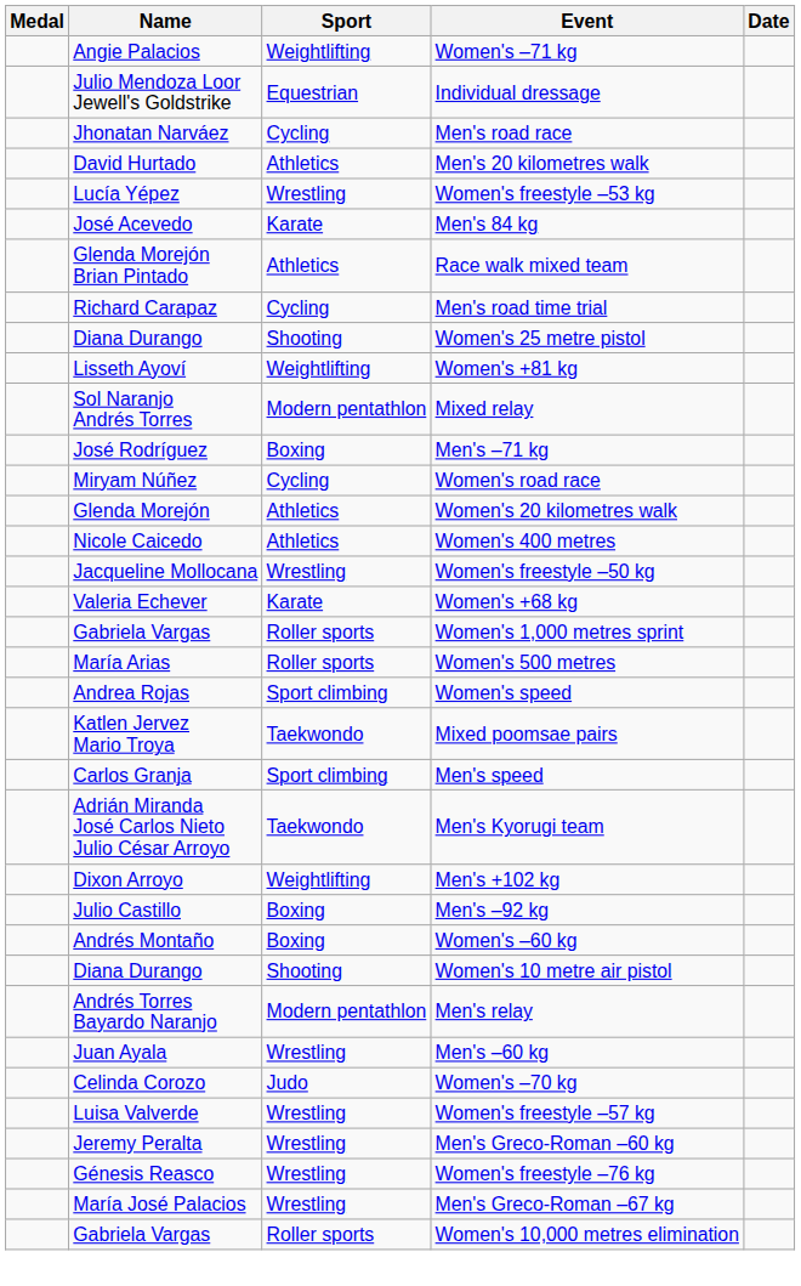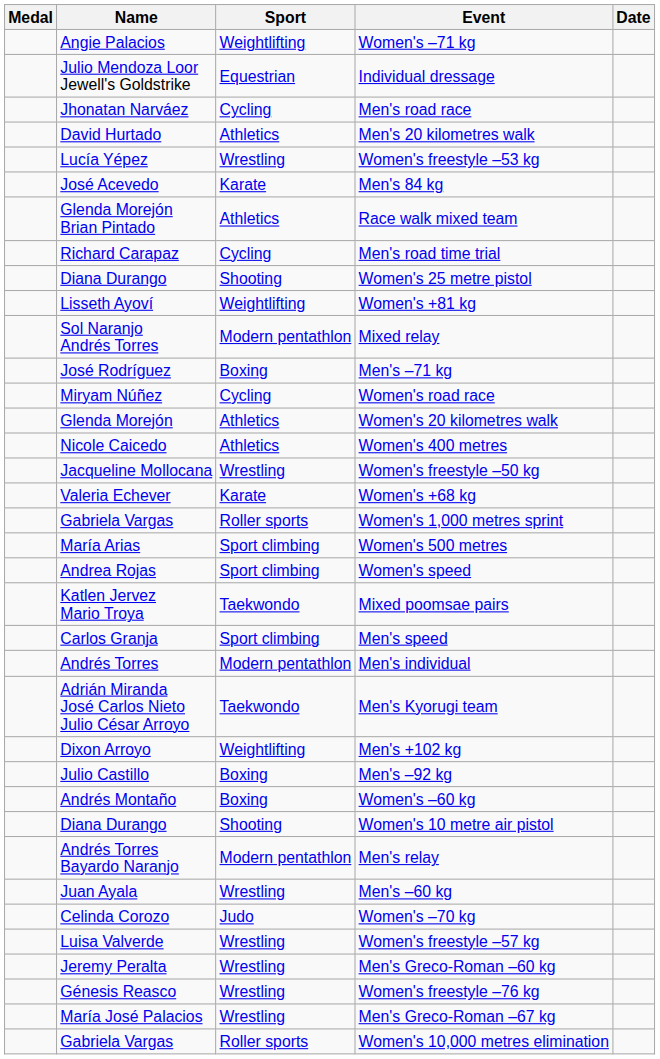 <table class="wikitable sortable" style="font-size:95%">
 <tr>
 <th>Medal</th>
 <th>Name</th>
 <th>Sport</th>
 <th>Event</th>
 <th>Date</th>
 </tr>
 <tr>
 <td></td>
 <td><a href='#'>Angie Palacios</a></td>
 <td><a href='#'>Weightlifting</a></td>
 <td><a href='#'>Women's –71 kg</a></td>
 <td></td>
 </tr>
 <tr>
 <td></td>
 <td><a href='#'>Julio Mendoza Loor</a> <br> Jewell's Goldstrike</td>
 <td><a href='#'>Equestrian</a></td>
 <td><a href='#'>Individual dressage</a></td>
 <td></td>
 </tr>
 <tr>
 <td></td>
 <td><a href='#'>Jhonatan Narváez</a></td>
 <td><a href='#'>Cycling</a></td>
 <td><a href='#'>Men's road race</a></td>
 <td></td>
 </tr>
 <tr>
 <td></td>
 <td><a href='#'>David Hurtado</a></td>
 <td><a href='#'>Athletics</a></td>
 <td><a href='#'>Men's 20 kilometres walk</a></td>
 <td></td>
 </tr>
 <tr>
 <td></td>
 <td><a href='#'>Lucía Yépez</a></td>
 <td><a href='#'>Wrestling</a></td>
 <td><a href='#'>Women's freestyle –53 kg</a></td>
 <td></td>
 </tr>
 <tr>
 <td></td>
 <td><a href='#'>José Acevedo</a></td>
 <td><a href='#'>Karate</a></td>
 <td><a href='#'>Men's 84 kg</a></td>
 <td></td>
 </tr>
 <tr>
 <td></td>
 <td><a href='#'>Glenda Morejón</a> <br> <a href='#'>Brian Pintado</a></td>
 <td><a href='#'>Athletics</a></td>
 <td><a href='#'>Race walk mixed team</a></td>
 <td></td>
 </tr>
 <tr>
 <td></td>
 <td><a href='#'>Richard Carapaz</a></td>
 <td><a href='#'>Cycling</a></td>
 <td><a href='#'>Men's road time trial</a></td>
 <td></td>
 </tr>
 <tr>
 <td></td>
 <td><a href='#'>Diana Durango</a></td>
 <td><a href='#'>Shooting</a></td>
 <td><a href='#'>Women's 25 metre pistol</a></td>
 <td></td>
 </tr>
 <tr>
 <td></td>
 <td><a href='#'>Lisseth Ayoví</a></td>
 <td><a href='#'>Weightlifting</a></td>
 <td><a href='#'>Women's +81 kg</a></td>
 <td></td>
 </tr>
 <tr>
 <td></td>
 <td><a href='#'>Sol Naranjo</a><br><a href='#'>Andrés Torres</a></td>
 <td><a href='#'>Modern pentathlon</a></td>
 <td><a href='#'>Mixed relay</a></td>
 <td></td>
 </tr>
 <tr>
 <td></td>
 <td><a href='#'>José Rodríguez</a></td>
 <td><a href='#'>Boxing</a></td>
 <td><a href='#'>Men's –71 kg</a></td>
 <td></td>
 </tr>
 <tr>
 <td></td>
 <td><a href='#'>Miryam Núñez</a></td>
 <td><a href='#'>Cycling</a></td>
 <td><a href='#'>Women's road race</a></td>
 <td></td>
 </tr>
 <tr>
 <td></td>
 <td><a href='#'>Glenda Morejón</a></td>
 <td><a href='#'>Athletics</a></td>
 <td><a href='#'>Women's 20 kilometres walk</a></td>
 <td></td>
 </tr>
 <tr>
 <td></td>
 <td><a href='#'>Nicole Caicedo</a></td>
 <td><a href='#'>Athletics</a></td>
 <td><a href='#'>Women's 400 metres</a></td>
 <td></td>
 </tr>
 <tr>
 <td></td>
 <td><a href='#'>Jacqueline Mollocana</a></td>
 <td><a href='#'>Wrestling</a></td>
 <td><a href='#'>Women's freestyle –50 kg</a></td>
 <td></td>
 </tr>
 <tr>
 <td></td>
 <td><a href='#'>Valeria Echever</a></td>
 <td><a href='#'>Karate</a></td>
 <td><a href='#'>Women's +68 kg</a></td>
 <td></td>
 </tr>
 <tr>
 <td></td>
 <td><a href='#'>Gabriela Vargas</a></td>
 <td><a href='#'>Roller sports</a></td>
 <td><a href='#'>Women's 1,000 metres sprint</a></td>
 <td></td>
 </tr>
 <tr>
 <td></td>
 <td><a href='#'>María Arias</a></td>
-<td><a href='#'>Roller sports</a></td>
+<td><a href='#'>Sport climbing</a></td>
 <td><a href='#'>Women's 500 metres</a></td>
 <td></td>
 </tr>
 <tr>
 <td></td>
 <td><a href='#'>Andrea Rojas</a></td>
 <td><a href='#'>Sport climbing</a></td>
 <td><a href='#'>Women's speed</a></td>
 <td></td>
 </tr>
 <tr>
 <td></td>
 <td><a href='#'>Katlen Jervez</a><br><a href='#'>Mario Troya</a></td>
 <td><a href='#'>Taekwondo</a></td>
 <td><a href='#'>Mixed poomsae pairs</a></td>
 <td></td>
 </tr>
 <tr>
 <td></td>
 <td><a href='#'>Carlos Granja</a></td>
 <td><a href='#'>Sport climbing</a></td>
 <td><a href='#'>Men's speed</a></td>
+<td></td>
+</tr>
+<tr>
+<td></td>
+<td><a href='#'>Andrés Torres</a></td>
+<td><a href='#'>Modern pentathlon</a></td>
+<td><a href='#'>Men's individual</a></td>
 <td></td>
 </tr>
 <tr>
 <td></td>
 <td><a href='#'>Adrián Miranda</a><br><a href='#'>José Carlos Nieto</a><br><a href='#'>Julio César Arroyo</a></td>
 <td><a href='#'>Taekwondo</a></td>
 <td><a href='#'>Men's Kyorugi team</a></td>
 <td></td>
 </tr>
 <tr>
 <td></td>
 <td><a href='#'>Dixon Arroyo</a></td>
 <td><a href='#'>Weightlifting</a></td>
 <td><a href='#'>Men's +102 kg</a></td>
 <td></td>
 </tr>
 <tr>
 <td></td>
 <td><a href='#'>Julio Castillo</a></td>
 <td><a href='#'>Boxing</a></td>
 <td><a href='#'>Men's –92 kg</a></td>
 <td></td>
 </tr>
 <tr>
 <td></td>
 <td><a href='#'>Andrés Montaño</a></td>
 <td><a href='#'>Boxing</a></td>
 <td><a href='#'>Women's –60 kg</a></td>
 <td></td>
 </tr>
 <tr>
 <td></td>
 <td><a href='#'>Diana Durango</a></td>
 <td><a href='#'>Shooting</a></td>
 <td><a href='#'>Women's 10 metre air pistol</a></td>
 <td></td>
 </tr>
 <tr>
 <td></td>
 <td><a href='#'>Andrés Torres</a><br><a href='#'>Bayardo Naranjo</a></td>
 <td><a href='#'>Modern pentathlon</a></td>
 <td><a href='#'>Men's relay</a></td>
 <td></td>
 </tr>
 <tr>
 <td></td>
 <td><a href='#'>Juan Ayala</a></td>
 <td><a href='#'>Wrestling</a></td>
 <td><a href='#'>Men's –60 kg</a></td>
 <td></td>
 </tr>
 <tr>
 <td></td>
 <td><a href='#'>Celinda Corozo</a></td>
 <td><a href='#'>Judo</a></td>
 <td><a href='#'>Women's –70 kg</a></td>
 <td></td>
 </tr>
 <tr>
 <td></td>
 <td><a href='#'>Luisa Valverde</a></td>
 <td><a href='#'>Wrestling</a></td>
 <td><a href='#'>Women's freestyle –57 kg</a></td>
 <td></td>
 </tr>
 <tr>
 <td></td>
 <td><a href='#'>Jeremy Peralta</a></td>
 <td><a href='#'>Wrestling</a></td>
 <td><a href='#'>Men's Greco-Roman –60 kg</a></td>
 <td></td>
 </tr>
 <tr>
 <td></td>
 <td><a href='#'>Génesis Reasco</a></td>
 <td><a href='#'>Wrestling</a></td>
 <td><a href='#'>Women's freestyle –76 kg</a></td>
 <td></td>
 </tr>
 <tr>
 <td></td>
 <td><a href='#'>María José Palacios</a></td>
 <td><a href='#'>Wrestling</a></td>
 <td><a href='#'>Men's Greco-Roman –67 kg</a></td>
 <td></td>
 </tr>
 <tr>
 <td></td>
 <td><a href='#'>Gabriela Vargas</a></td>
 <td><a href='#'>Roller sports</a></td>
 <td><a href='#'>Women's 10,000 metres elimination</a></td>
 <td></td>
 </tr>
 </table>
